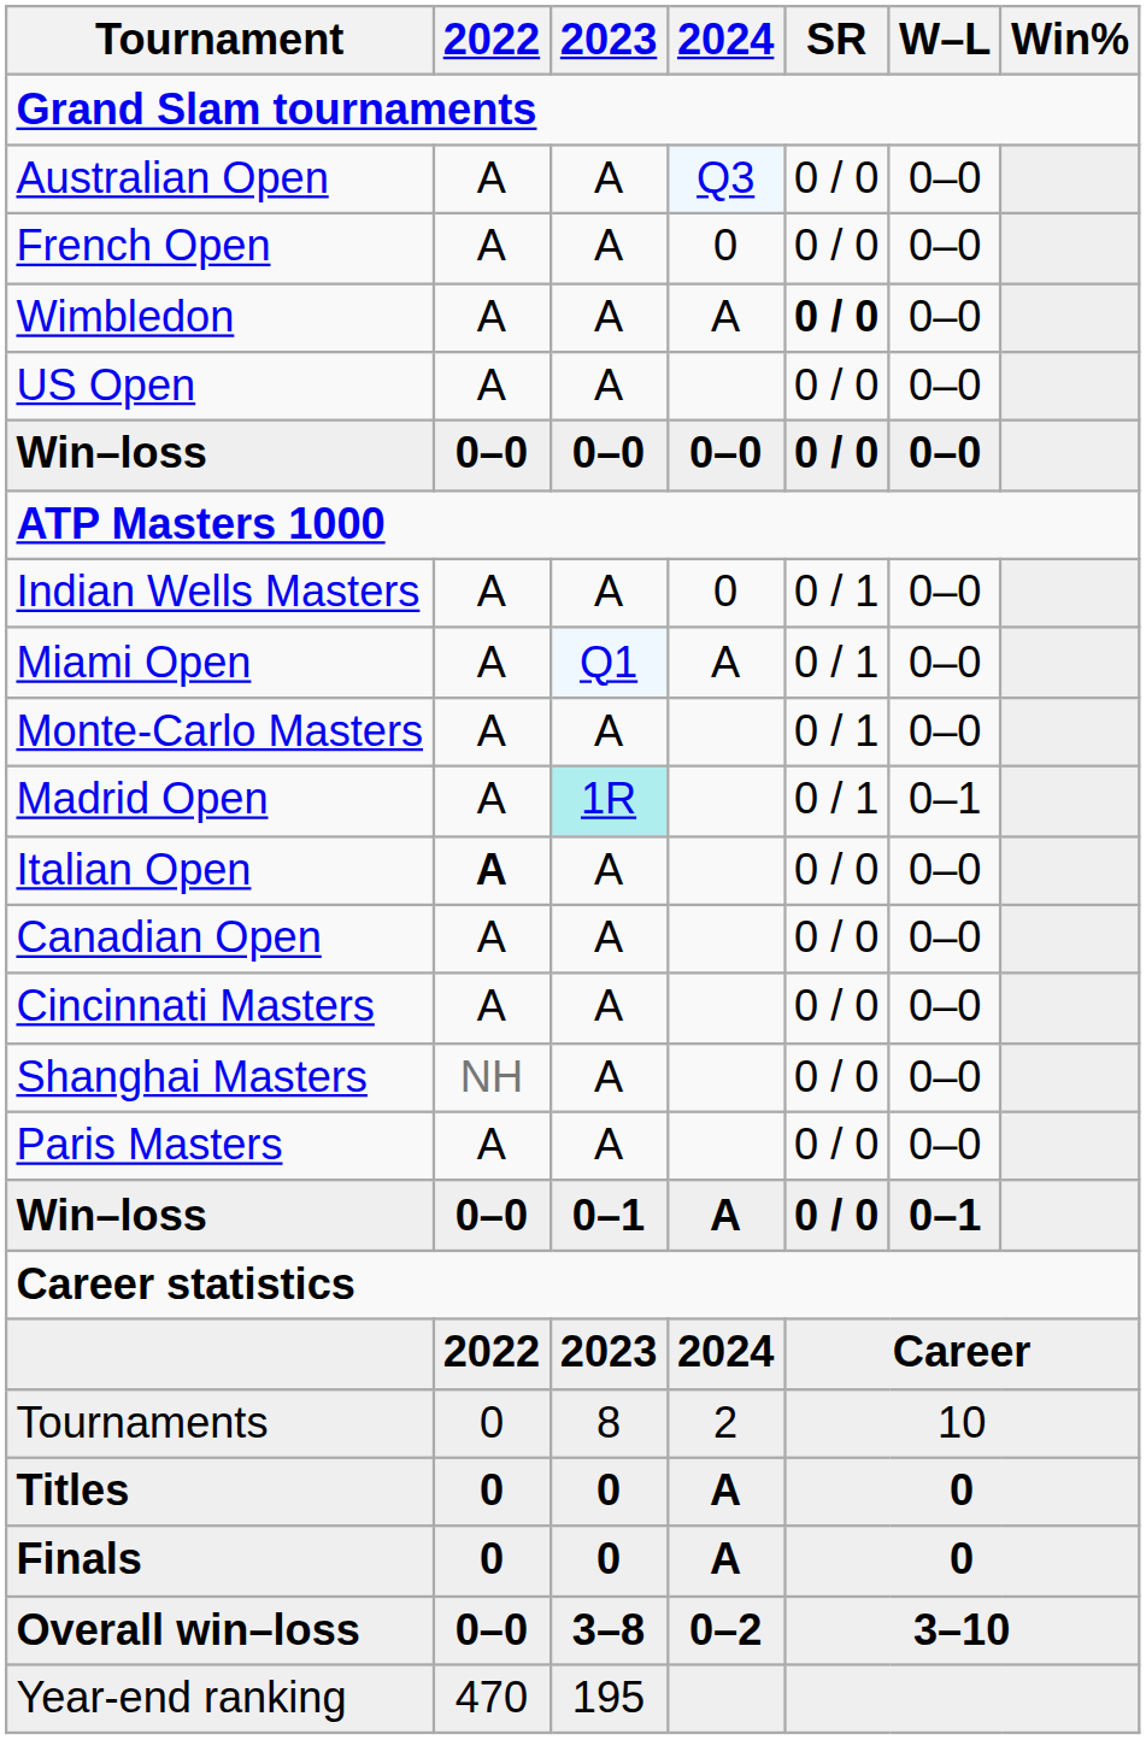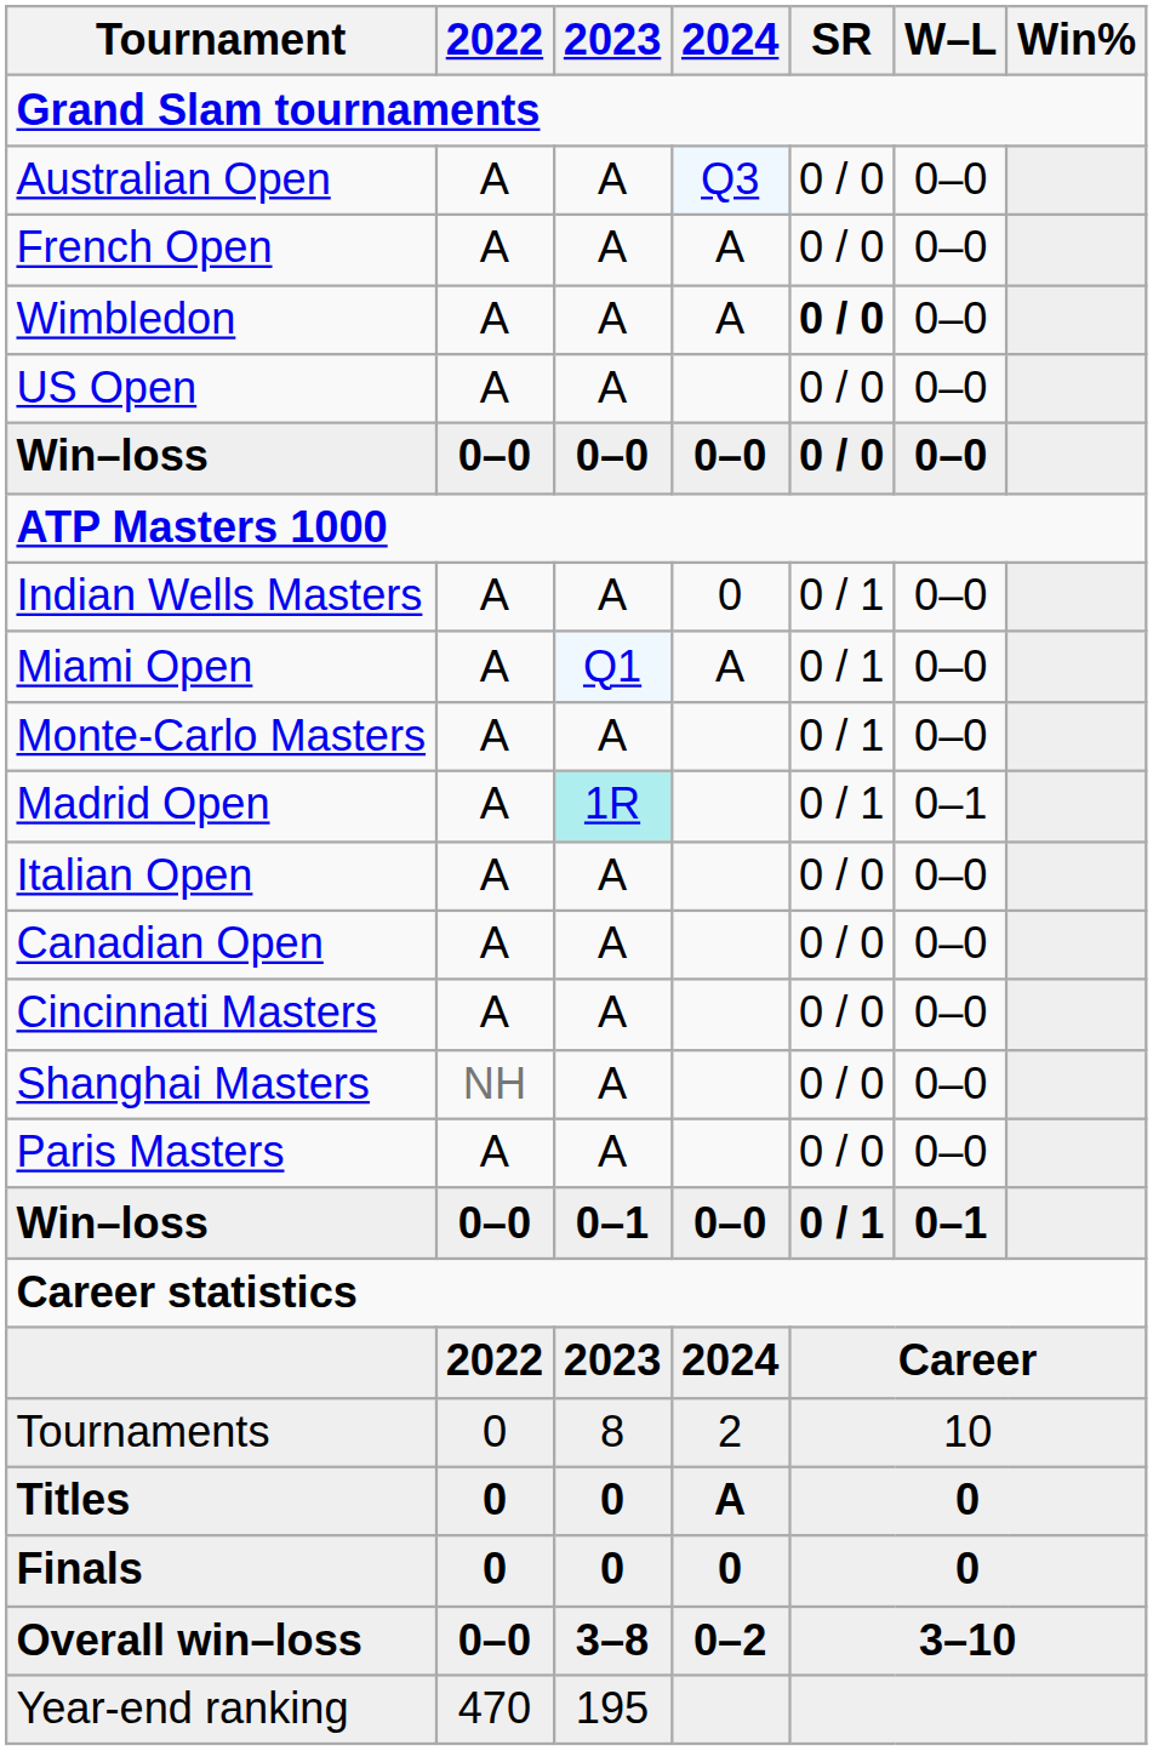 <table class=wikitable style=text-align:center;>
 <tr>
 <th>Tournament</th>
 <th><a href='#'>2022</a></th>
 <th><a href='#'>2023</a></th>
 <th><a href='#'>2024</a></th>
 <th>SR</th>
 <th>W–L</th>
 <th>Win%</th>
 </tr>
 <tr>
 <td colspan=7 align="left"><strong><a href='#'>Grand Slam tournaments</a></strong></td>
 </tr>
 <tr>
 <td align=left><a href='#'>Australian Open</a></td>
 <td>A</td>
 <td>A</td>
 <td bgcolor=#f0f8ff><a href='#'>Q3</a></td>
 <td>0 / 0</td>
 <td>0–0</td>
 <td bgcolor=efefef></td>
 </tr>
 <tr>
 <td align=left><a href='#'>French Open</a></td>
 <td>A</td>
 <td>A</td>
-<td>0</td>
+<td>A</td>
 <td>0 / 0</td>
 <td>0–0</td>
 <td bgcolor=efefef></td>
 </tr>
 <tr>
 <td align=left><a href='#'>Wimbledon</a></td>
 <td>A</td>
 <td>A</td>
 <td>A</td>
 <td><strong>0 / 0</strong></td>
 <td>0–0</td>
 <td bgcolor=efefef></td>
 </tr>
 <tr>
 <td align=left><a href='#'>US Open</a></td>
 <td>A</td>
 <td>A</td>
 <td></td>
 <td>0 / 0</td>
 <td>0–0</td>
 <td bgcolor=efefef></td>
 </tr>
 <tr style=font-weight:bold;background:#efefef>
 <td style=text-align:left>Win–loss</td>
 <td>0–0</td>
 <td>0–0</td>
 <td>0–0</td>
 <td>0 / 0</td>
 <td>0–0</td>
 <td bgcolor=efefef></td>
 </tr>
 <tr>
 <td colspan=7 align="left"><strong><a href='#'>ATP Masters 1000</a></strong></td>
 </tr>
 <tr>
 <td align=left><a href='#'>Indian Wells Masters</a></td>
 <td>A</td>
 <td>A</td>
 <td>0</td>
 <td>0 / 1</td>
 <td>0–0</td>
 <td bgcolor=efefef></td>
 </tr>
 <tr>
 <td align=left><a href='#'>Miami Open</a></td>
 <td>A</td>
 <td bgcolor=#f0f8ff><a href='#'>Q1</a></td>
 <td>A</td>
 <td>0 / 1</td>
 <td>0–0</td>
 <td bgcolor=efefef></td>
 </tr>
 <tr>
 <td align=left><a href='#'>Monte-Carlo Masters</a></td>
 <td>A</td>
 <td>A</td>
 <td></td>
 <td>0 / 1</td>
 <td>0–0</td>
 <td bgcolor=efefef></td>
 </tr>
 <tr>
 <td align=left><a href='#'>Madrid Open</a></td>
 <td>A</td>
 <td bgcolor=afeeee><a href='#'>1R</a></td>
 <td></td>
 <td>0 / 1</td>
 <td>0–1</td>
 <td bgcolor=efefef></td>
 </tr>
 <tr>
 <td align=left><a href='#'>Italian Open</a></td>
-<td><strong>A</strong></td>
+<td>A</td>
 <td>A</td>
 <td></td>
 <td>0 / 0</td>
 <td>0–0</td>
 <td bgcolor=efefef></td>
 </tr>
 <tr>
 <td align=left><a href='#'>Canadian Open</a></td>
 <td>A</td>
 <td>A</td>
 <td></td>
 <td>0 / 0</td>
 <td>0–0</td>
 <td bgcolor=efefef></td>
 </tr>
 <tr>
 <td align=left><a href='#'>Cincinnati Masters</a></td>
 <td>A</td>
 <td>A</td>
 <td></td>
 <td>0 / 0</td>
 <td>0–0</td>
 <td bgcolor=efefef></td>
 </tr>
 <tr>
 <td align=left><a href='#'>Shanghai Masters</a></td>
 <td style="color:#767676">NH</td>
 <td>A</td>
 <td></td>
 <td>0 / 0</td>
 <td>0–0</td>
 <td bgcolor=efefef></td>
 </tr>
 <tr>
 <td align=left><a href='#'>Paris Masters</a></td>
 <td>A</td>
 <td>A</td>
 <td></td>
 <td>0 / 0</td>
 <td>0–0</td>
 <td bgcolor=efefef></td>
 </tr>
 <tr style=font-weight:bold;background:#efefef>
 <td style=text-align:left>Win–loss</td>
 <td>0–0</td>
 <td>0–1</td>
-<td>A</td>
-<td>0 / 0</td>
+<td>0–0</td>
+<td>0 / 1</td>
 <td>0–1</td>
 <td bgcolor=efefef></td>
 </tr>
 <tr>
 <td colspan="7" align="left"><strong>Career statistics</strong></td>
 </tr>
 <tr style=font-weight:bold;background:#efefef>
 <td></td>
 <td>2022</td>
 <td>2023</td>
 <td>2024</td>
 <td colspan="3">Career</td>
 </tr>
 <tr bgcolor=efefef>
 <td align=left>Tournaments</td>
 <td>0</td>
 <td>8</td>
 <td>2</td>
 <td colspan="3">10</td>
 </tr>
 <tr style=font-weight:bold;background:#efefef>
 <td style=text-align:left>Titles</td>
 <td>0</td>
 <td>0</td>
 <td>A</td>
 <td colspan="3">0</td>
 </tr>
 <tr style=font-weight:bold;background:#efefef>
 <td style=text-align:left>Finals</td>
 <td>0</td>
 <td>0</td>
-<td>A</td>
+<td>0</td>
 <td colspan="3">0</td>
 </tr>
 <tr style=font-weight:bold;background:#efefef>
 <td style=text-align:left>Overall win–loss</td>
 <td>0–0</td>
 <td>3–8</td>
 <td>0–2</td>
 <td colspan="3">3–10</td>
 </tr>
 <tr bgcolor=efefef>
 <td align=left>Year-end ranking</td>
 <td>470</td>
 <td>195</td>
 <td></td>
 <td colspan="3"><strong></strong></td>
 </tr>
 </table>
